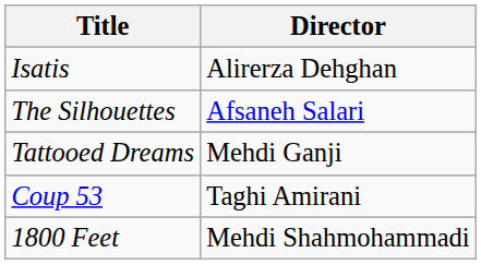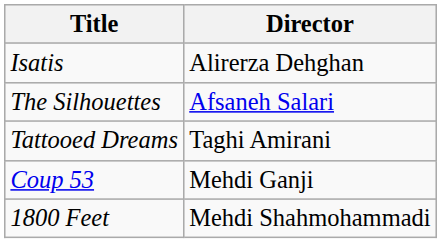 <table class="wikitable sortable">
 <tr>
 <th>Title</th>
 <th>Director</th>
 </tr>
 <tr>
 <td><em>Isatis</em></td>
 <td>Alirerza Dehghan</td>
 </tr>
 <tr>
 <td><em>The Silhouettes</em></td>
 <td><a href='#'>Afsaneh Salari</a></td>
 </tr>
 <tr>
 <td><em>Tattooed Dreams</em></td>
-<td>Mehdi Ganji</td>
+<td>Taghi Amirani</td>
 </tr>
 <tr>
 <td><em><a href='#'>Coup 53</a></em></td>
-<td>Taghi Amirani</td>
+<td>Mehdi Ganji</td>
 </tr>
 <tr>
 <td><em>1800 Feet</em></td>
 <td>Mehdi Shahmohammadi</td>
 </tr>
 </table>
